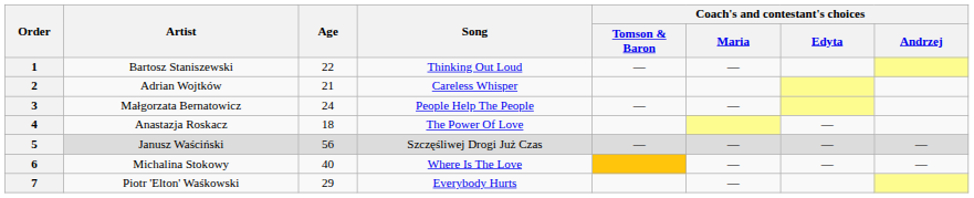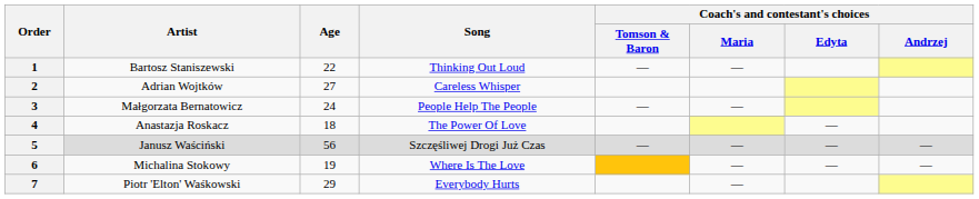 <table class="wikitable" style="text-align:center; width:100%;">
 <tr>
 <th scope="col" rowspan="2" style="width:05%;">Order</th>
 <th scope="col" rowspan="2" style="width:20%;">Artist</th>
 <th scope="col" rowspan="2" style="width:05%;">Age</th>
 <th scope="col" rowspan="2" style="width:20%;">Song</th>
 <th scope="col" colspan="4" style="width:32%;">Coach's and contestant's choices</th>
 </tr>
 <tr>
 <th style="width:08%;"><a href='#'>Tomson & Baron</a></th>
 <th style="width:08%;"><a href='#'>Maria</a></th>
 <th style="width:08%;"><a href='#'>Edyta</a></th>
 <th style="width:08%;"><a href='#'>Andrzej</a></th>
 </tr>
 <tr>
 <th>1</th>
 <td>Bartosz Staniszewski</td>
 <td>22</td>
 <td><a href='#'>Thinking Out Loud</a></td>
 <td>—</td>
 <td>—</td>
 <td><strong></strong></td>
 <td style="background:#fdfc8f;"><strong></strong></td>
 </tr>
 <tr>
 <th>2</th>
 <td>Adrian Wojtków</td>
-<td>21</td>
+<td>27</td>
 <td><a href='#'>Careless Whisper</a></td>
 <td><strong></strong></td>
 <td><strong></strong></td>
 <td style="background:#fdfc8f;"><strong></strong></td>
 <td><strong></strong></td>
 </tr>
 <tr>
 <th>3</th>
 <td>Małgorzata Bernatowicz</td>
 <td>24</td>
 <td><a href='#'>People Help The People</a></td>
 <td>—</td>
 <td>—</td>
 <td style="background:#fdfc8f;"><strong></strong></td>
 <td><strong></strong></td>
 </tr>
 <tr>
 <th>4</th>
 <td>Anastazja Roskacz</td>
 <td>18</td>
 <td><a href='#'>The Power Of Love</a></td>
 <td><strong></strong></td>
 <td style="background:#fdfc8f;"><strong></strong></td>
 <td>—</td>
 <td><strong></strong></td>
 </tr>
 <tr>
 <th>5</th>
 <td style="background:#DCDCDC;">Janusz Waściński</td>
 <td style="background:#DCDCDC;">56</td>
 <td style="background:#DCDCDC;">Szczęśliwej Drogi Już Czas</td>
 <td style="background:#DCDCDC;">—</td>
 <td style="background:#DCDCDC;">—</td>
 <td style="background:#DCDCDC;">—</td>
 <td style="background:#DCDCDC;">—</td>
 </tr>
 <tr>
 <th>6</th>
 <td>Michalina Stokowy</td>
-<td>40</td>
+<td>19</td>
 <td><a href='#'>Where Is The Love</a></td>
 <td style="background:#FFC40C;"><strong></strong></td>
 <td>—</td>
 <td>—</td>
 <td>—</td>
 </tr>
 <tr>
 <th>7</th>
 <td>Piotr 'Elton' Waśkowski</td>
 <td>29</td>
 <td><a href='#'>Everybody Hurts</a></td>
 <td><strong></strong></td>
 <td>—</td>
 <td><strong></strong></td>
 <td style="background:#fdfc8f;"><strong></strong></td>
 </tr>
 </table>
